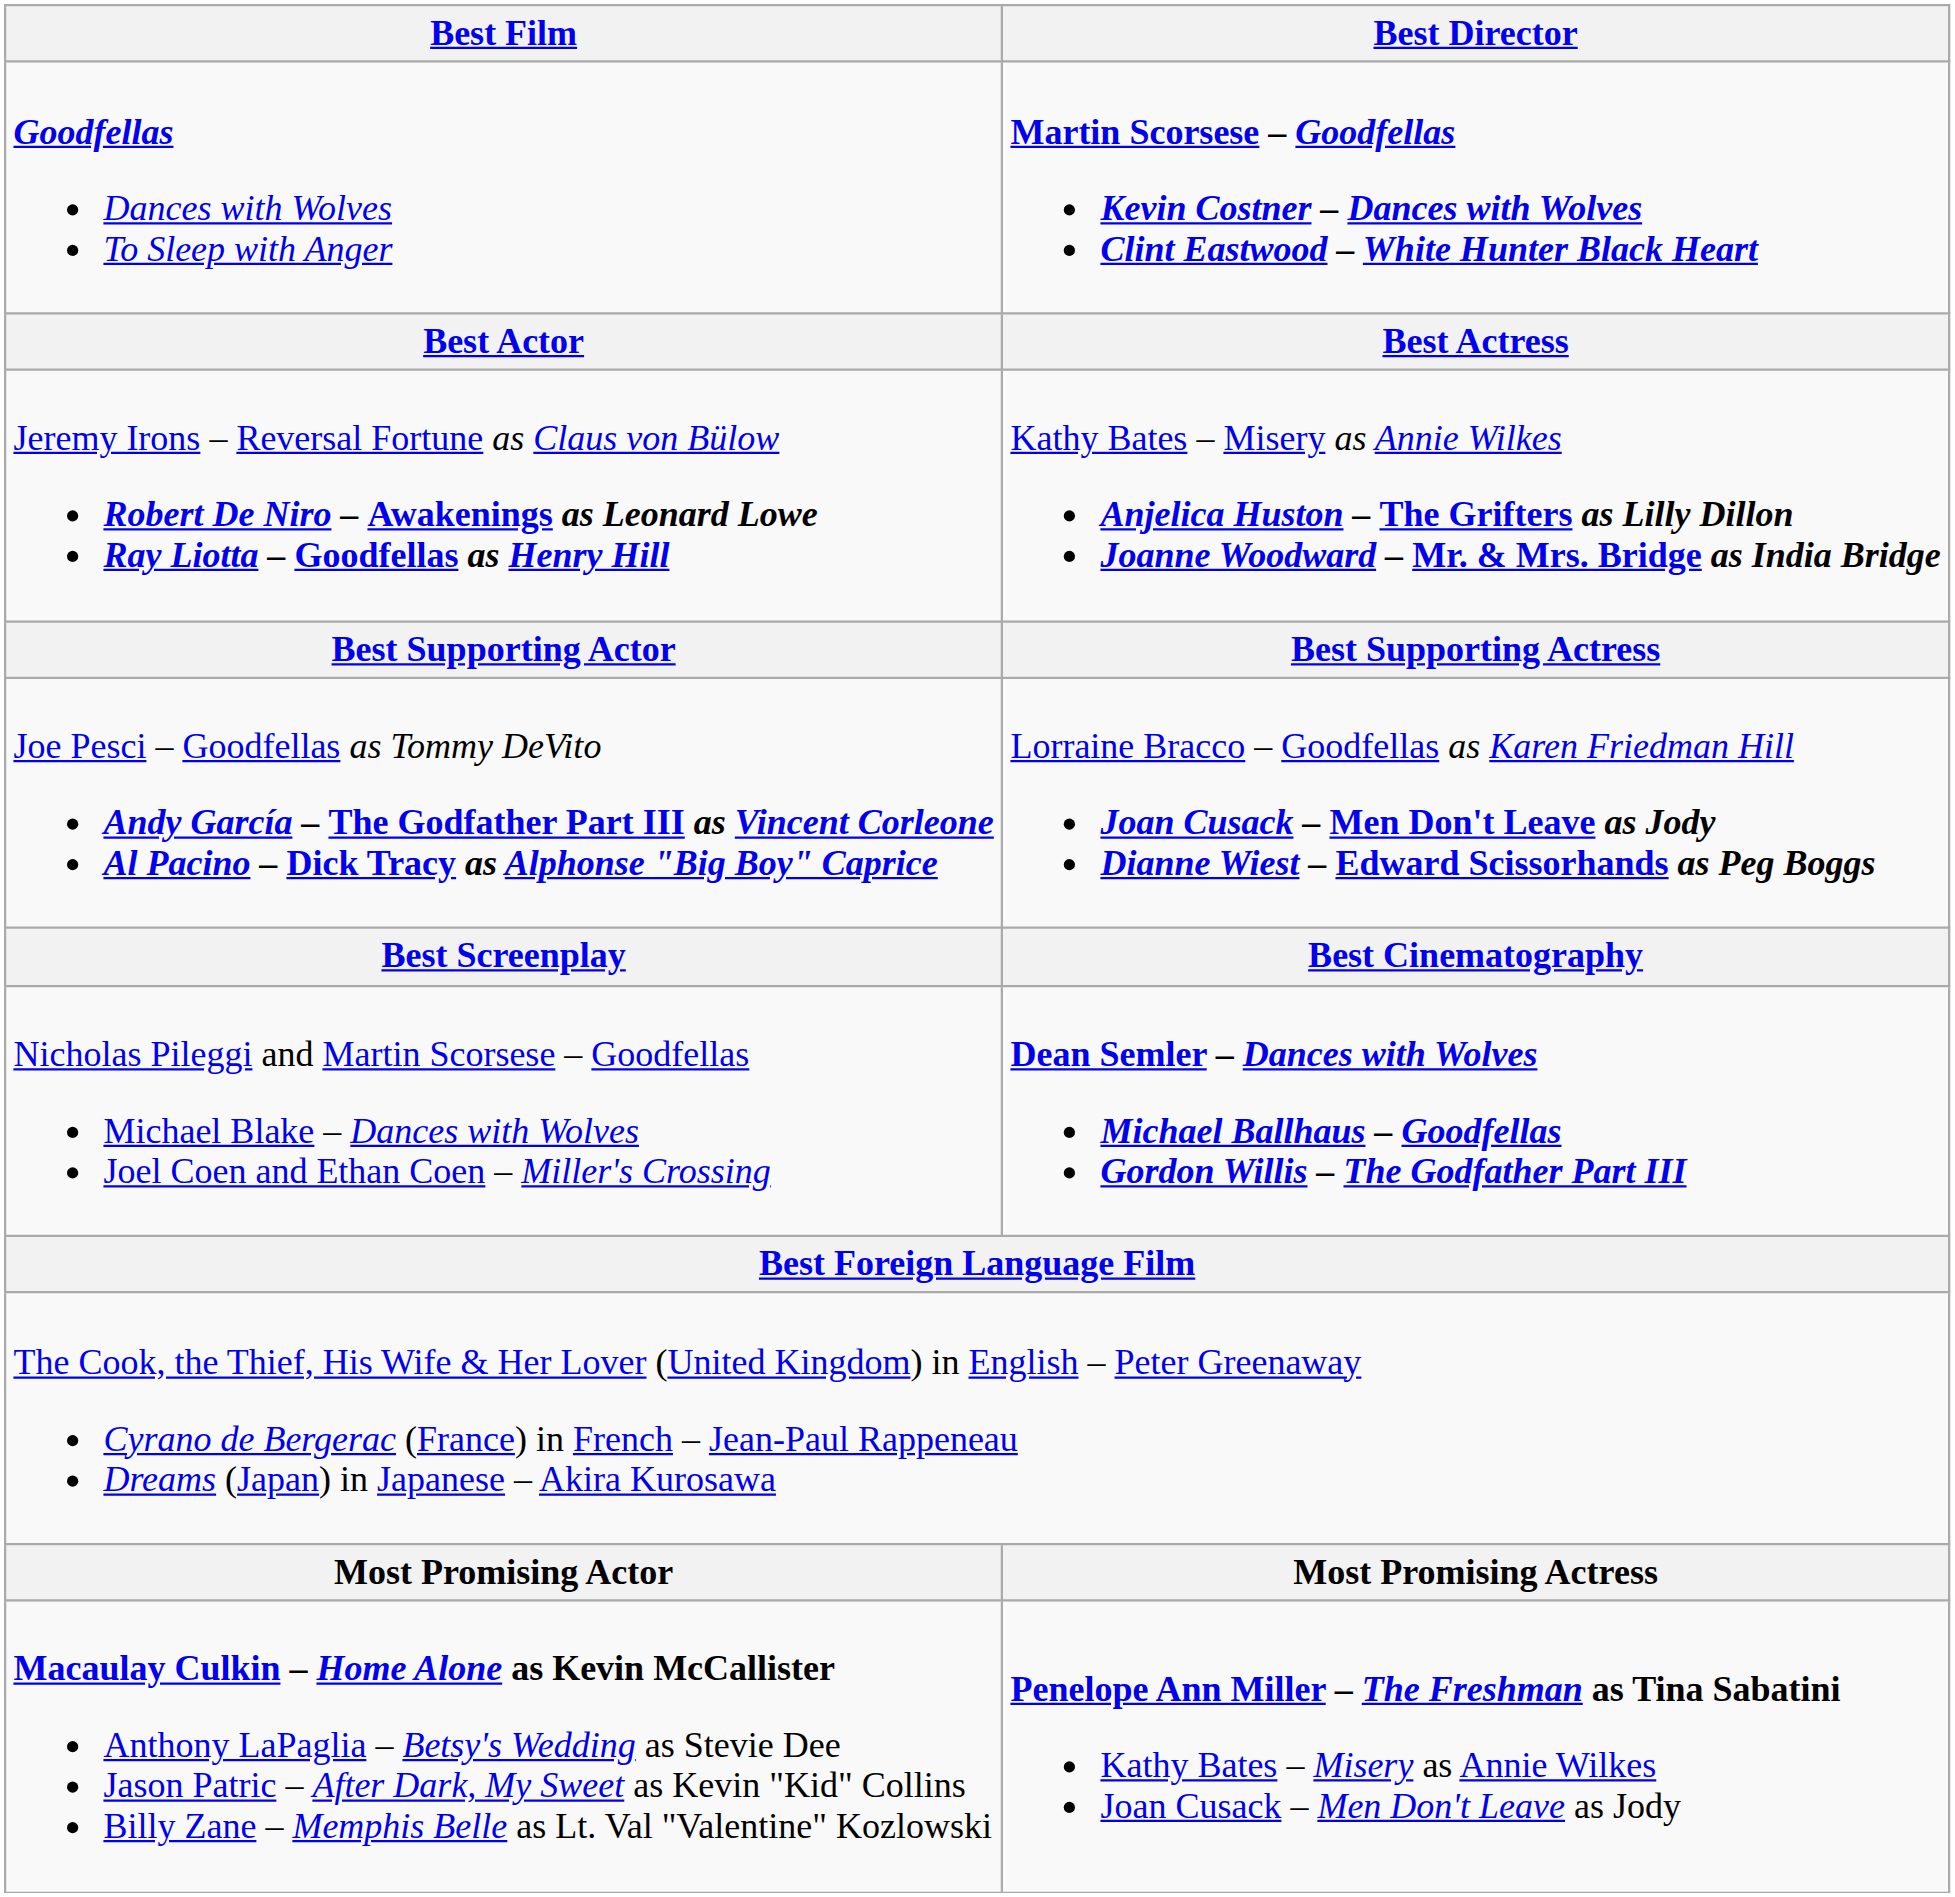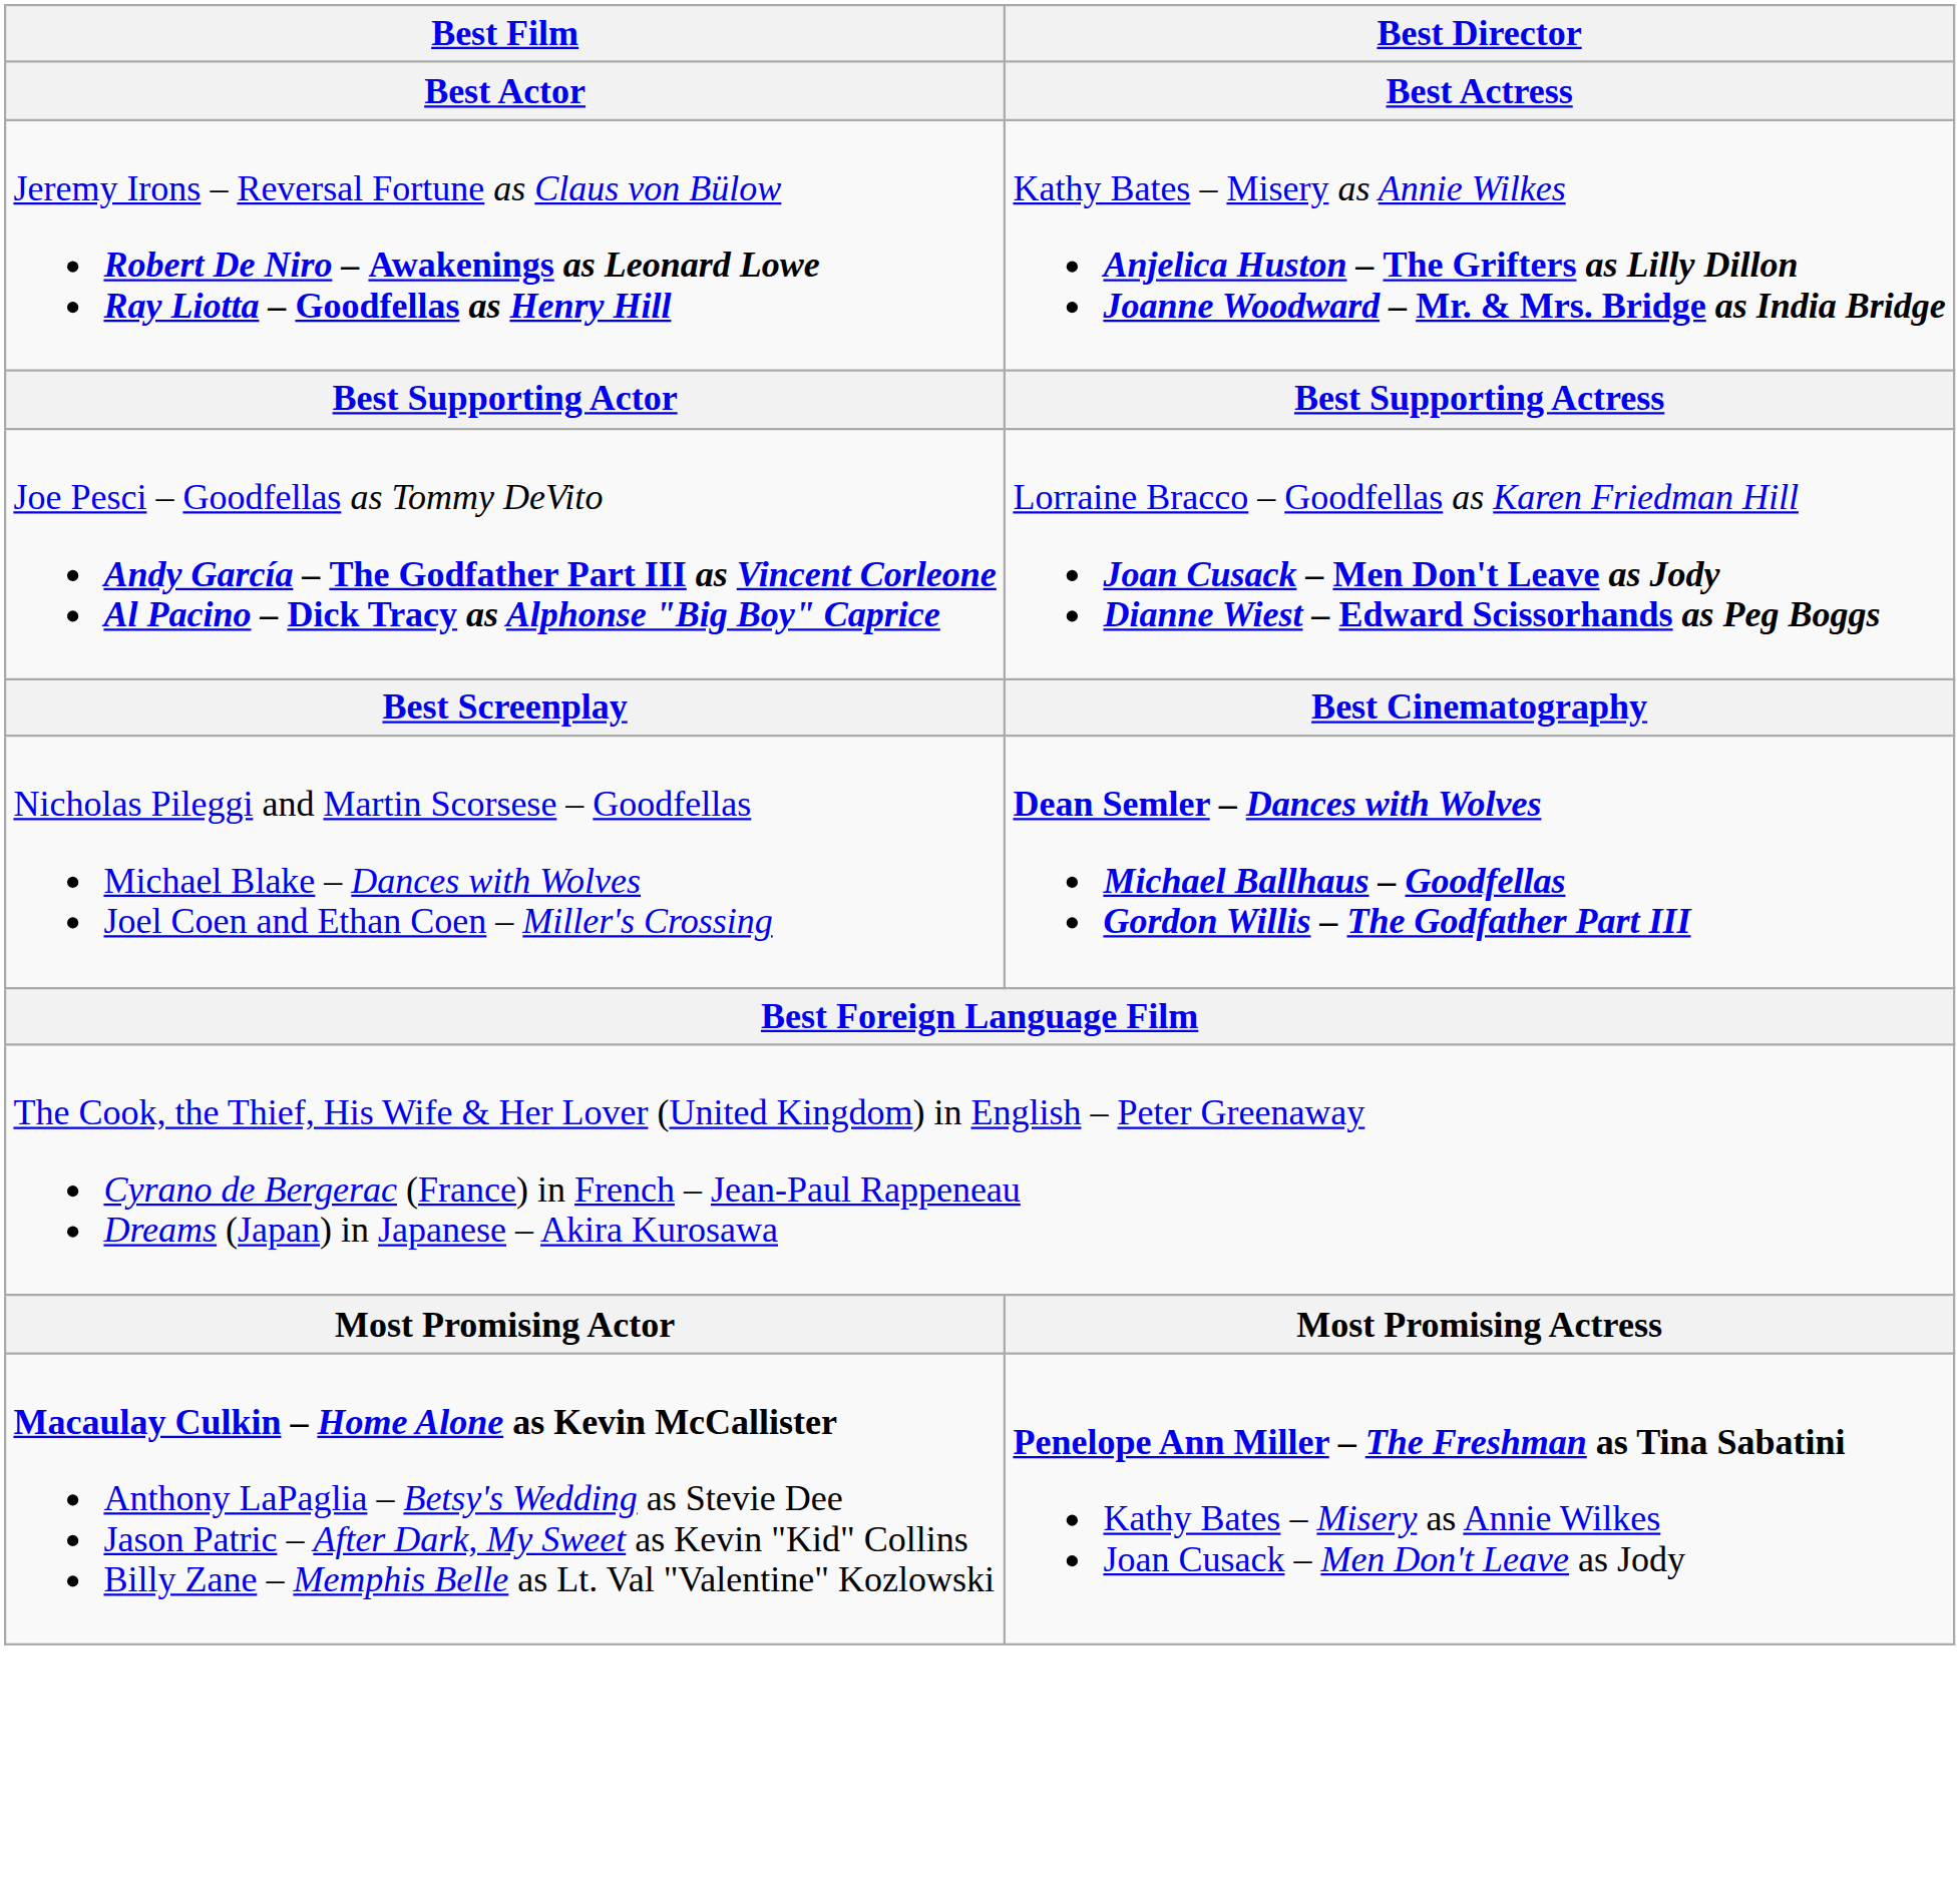 <table class="wikitable">
 <tr>
 <th><a href='#'>Best Film</a></th>
 <th><a href='#'>Best Director</a></th>
-</tr>
-<tr>
-<td><br><strong><em><a href='#'>Goodfellas</a></em></strong><ul><li><em><a href='#'>Dances with Wolves</a></em></li><li><em><a href='#'>To Sleep with Anger</a></em></li></ul></td>
-<td><br><strong><a href='#'>Martin Scorsese</a> – <em><a href='#'>Goodfellas</a><strong><em><ul><li><a href='#'>Kevin Costner</a> – </em><a href='#'>Dances with Wolves</a><em></li><li><a href='#'>Clint Eastwood</a> – </em><a href='#'>White Hunter Black Heart</a><em></li></ul></td>
 </tr>
 <tr>
 <th><a href='#'>Best Actor</a></th>
 <th><a href='#'>Best Actress</a></th>
 </tr>
 <tr>
 <td><br></strong><a href='#'>Jeremy Irons</a> – </em><a href='#'>Reversal Fortune</a><em> as <a href='#'>Claus von Bülow</a><strong><ul><li><a href='#'>Robert De Niro</a> – </em><a href='#'>Awakenings</a><em> as Leonard Lowe</li><li><a href='#'>Ray Liotta</a> – </em><a href='#'>Goodfellas</a><em> as <a href='#'>Henry Hill</a></li></ul></td>
 <td><br></strong><a href='#'>Kathy Bates</a> – </em><a href='#'>Misery</a><em> as <a href='#'>Annie Wilkes</a><strong><ul><li><a href='#'>Anjelica Huston</a> – </em><a href='#'>The Grifters</a><em> as Lilly Dillon</li><li><a href='#'>Joanne Woodward</a> – </em><a href='#'>Mr. & Mrs. Bridge</a><em> as India Bridge</li></ul></td>
 </tr>
 <tr>
 <th><a href='#'>Best Supporting Actor</a></th>
 <th><a href='#'>Best Supporting Actress</a></th>
 </tr>
 <tr>
 <td><br></strong><a href='#'>Joe Pesci</a> – </em><a href='#'>Goodfellas</a><em> as Tommy DeVito<strong><ul><li><a href='#'>Andy García</a> – </em><a href='#'>The Godfather Part III</a><em> as <a href='#'>Vincent Corleone</a></li><li><a href='#'>Al Pacino</a> – </em><a href='#'>Dick Tracy</a><em> as <a href='#'>Alphonse "Big Boy" Caprice</a></li></ul></td>
 <td><br></strong><a href='#'>Lorraine Bracco</a> – </em><a href='#'>Goodfellas</a><em> as <a href='#'>Karen Friedman Hill</a><strong><ul><li><a href='#'>Joan Cusack</a> – </em><a href='#'>Men Don't Leave</a><em> as Jody</li><li><a href='#'>Dianne Wiest</a> – </em><a href='#'>Edward Scissorhands</a><em> as Peg Boggs</li></ul></td>
 </tr>
 <tr>
 <th><a href='#'>Best Screenplay</a></th>
 <th><a href='#'>Best Cinematography</a></th>
 </tr>
 <tr>
 <td><br></strong><a href='#'>Nicholas Pileggi</a> and <a href='#'>Martin Scorsese</a> – </em><a href='#'>Goodfellas</a></em></strong><ul><li><a href='#'>Michael Blake</a> – <em><a href='#'>Dances with Wolves</a></em></li><li><a href='#'>Joel Coen and Ethan Coen</a> – <em><a href='#'>Miller's Crossing</a></em></li></ul></td>
 <td><br><strong><a href='#'>Dean Semler</a> – <em><a href='#'>Dances with Wolves</a><strong><em><ul><li><a href='#'>Michael Ballhaus</a> – </em><a href='#'>Goodfellas</a><em></li><li><a href='#'>Gordon Willis</a> – </em><a href='#'>The Godfather Part III</a><em></li></ul></td>
 </tr>
 <tr>
 <th colspan="2"><a href='#'>Best Foreign Language Film</a></th>
 </tr>
 <tr>
 <td valign="top" colspan="2"><br></em></strong><a href='#'>The Cook, the Thief, His Wife & Her Lover</a></em> (<a href='#'>United Kingdom</a>) in <a href='#'>English</a> – <a href='#'>Peter Greenaway</a></strong><ul><li><em><a href='#'>Cyrano de Bergerac</a></em> (<a href='#'>France</a>) in <a href='#'>French</a> – <a href='#'>Jean-Paul Rappeneau</a></li><li><em><a href='#'>Dreams</a></em> (<a href='#'>Japan</a>) in <a href='#'>Japanese</a> – <a href='#'>Akira Kurosawa</a></li></ul></td>
 </tr>
 <tr>
 <th>Most Promising Actor</th>
 <th>Most Promising Actress</th>
 </tr>
 <tr>
 <td><br><strong><a href='#'>Macaulay Culkin</a> – <em><a href='#'>Home Alone</a></em> as Kevin McCallister</strong><ul><li><a href='#'>Anthony LaPaglia</a> – <em><a href='#'>Betsy's Wedding</a></em> as Stevie Dee</li><li><a href='#'>Jason Patric</a> – <em><a href='#'>After Dark, My Sweet</a></em> as Kevin "Kid" Collins</li><li><a href='#'>Billy Zane</a> – <em><a href='#'>Memphis Belle</a></em> as Lt. Val "Valentine" Kozlowski</li></ul></td>
 <td><br><strong><a href='#'>Penelope Ann Miller</a> – <em><a href='#'>The Freshman</a></em> as Tina Sabatini</strong><ul><li><a href='#'>Kathy Bates</a> – <em><a href='#'>Misery</a></em> as <a href='#'>Annie Wilkes</a></li><li><a href='#'>Joan Cusack</a> – <em><a href='#'>Men Don't Leave</a></em> as Jody</li></ul></td>
 </tr>
 </table>
